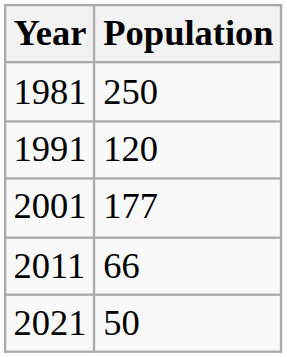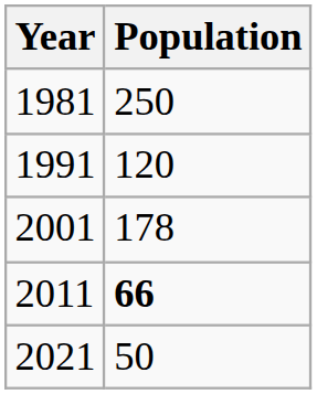 <table class="wikitable">
 <tr>
 <th>Year</th>
 <th>Population</th>
 </tr>
 <tr>
 <td>1981</td>
 <td>250</td>
 </tr>
 <tr>
 <td>1991</td>
 <td>120</td>
 </tr>
 <tr>
 <td>2001</td>
-<td>177</td>
+<td>178</td>
 </tr>
 <tr>
 <td>2011</td>
-<td>66</td>
+<td><strong>66</strong></td>
 </tr>
 <tr>
 <td>2021</td>
 <td>50</td>
 </tr>
 </table>
